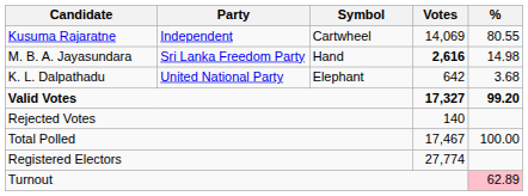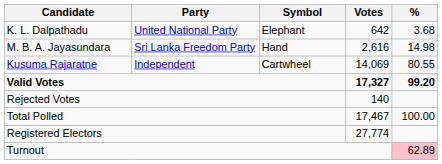 <table class="wikitable" border="1" style="text-align:right;">
 <tr>
 <th align=left width="180">Candidate</th>
 <th align=left width="180">Party</th>
 <th align=left width="120">Symbol</th>
 <th align=left width="60">Votes</th>
 <th align=left width="60">%</th>
 </tr>
 <tr>
+<td align=left>K. L. Dalpathadu</td>
+<td align=left><a href='#'>United National Party</a></td>
+<td align=left>Elephant</td>
+<td align=right>642</td>
+<td align=right>3.68</td>
+</tr>
+<tr>
+<td align=left>M. B. A. Jayasundara</td>
+<td align=left><a href='#'>Sri Lanka Freedom Party</a></td>
+<td align=left>Hand</td>
+<td align=right>2,616</td>
+<td align=right>14.98</td>
+</tr>
+<tr>
 <td align=left><a href='#'>Kusuma Rajaratne</a></td>
 <td align=left><a href='#'>Independent</a></td>
 <td align=left>Cartwheel</td>
 <td align=right>14,069</td>
 <td align=right>80.55</td>
-</tr>
-<tr>
-<td align=left>M. B. A. Jayasundara</td>
-<td align=left><a href='#'>Sri Lanka Freedom Party</a></td>
-<td align=left>Hand</td>
-<td align=right><strong>2,616</strong></td>
-<td align=right>14.98</td>
-</tr>
-<tr>
-<td align=left>K. L. Dalpathadu</td>
-<td align=left><a href='#'>United National Party</a></td>
-<td align=left>Elephant</td>
-<td align=right>642</td>
-<td align=right>3.68</td>
 </tr>
 <tr>
 <td align=left colspan=3><strong>Valid Votes</strong></td>
 <td align=right><strong>17,327</strong></td>
 <td align=right><strong>99.20</strong></td>
 </tr>
 <tr>
 <td align=left colspan=3>Rejected Votes</td>
 <td align=right>140</td>
 <td align=right></td>
 </tr>
 <tr>
 <td align=left colspan=3>Total Polled</td>
 <td align=right>17,467</td>
 <td align=right>100.00</td>
 </tr>
 <tr>
 <td align=left colspan=3>Registered Electors</td>
 <td align=right>27,774</td>
 <td></td>
 </tr>
 <tr>
 <td align=left colspan=4>Turnout</td>
 <td align=right style="background: pink;">62.89</td>
 </tr>
 </table>
